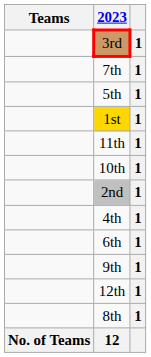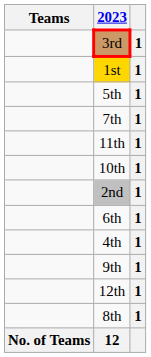 <table class="wikitable" style="font-size:95%; text-align: center;">
 <tr>
 <th>Teams</th>
 <th><a href='#'>2023</a></th>
 <th></th>
 </tr>
 <tr>
 <td align="left"></td>
 <td style="border: 3px solid red; background:#cc9966;">3rd</td>
 <th>1</th>
 </tr>
 <tr>
 <td align="left"></td>
-<td>7th</td>
+<td style="background:gold;">1st</td>
 <th>1</th>
 </tr>
 <tr>
 <td align="left"></td>
 <td>5th</td>
 <th>1</th>
 </tr>
 <tr>
 <td align="left"></td>
-<td style="background:gold;">1st</td>
+<td>7th</td>
 <th>1</th>
 </tr>
 <tr>
 <td align="left"></td>
 <td>11th</td>
 <th>1</th>
 </tr>
 <tr>
 <td align="left"></td>
 <td>10th</td>
 <th>1</th>
 </tr>
 <tr>
 <td align="left"></td>
 <td style="background:silver;">2nd</td>
 <th>1</th>
 </tr>
 <tr>
 <td align="left"></td>
-<td>4th</td>
+<td>6th</td>
 <th>1</th>
 </tr>
 <tr>
 <td align="left"></td>
-<td>6th</td>
+<td>4th</td>
 <th>1</th>
 </tr>
 <tr>
 <td align="left"></td>
 <td>9th</td>
 <th>1</th>
 </tr>
 <tr>
 <td align="left"></td>
 <td>12th</td>
 <th>1</th>
 </tr>
 <tr>
 <td align="left"></td>
 <td>8th</td>
 <th>1</th>
 </tr>
 <tr>
 <th>No. of Teams</th>
 <th>12</th>
 <th></th>
 </tr>
 </table>
